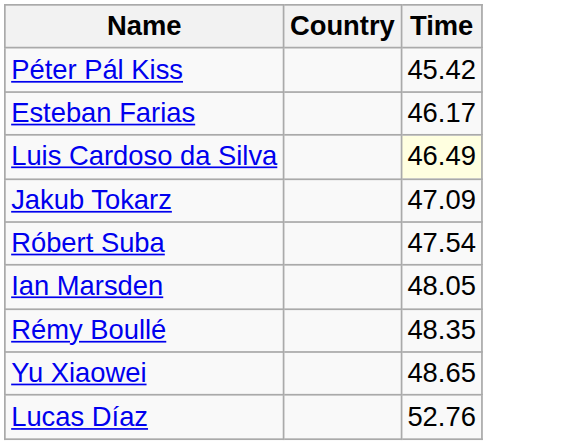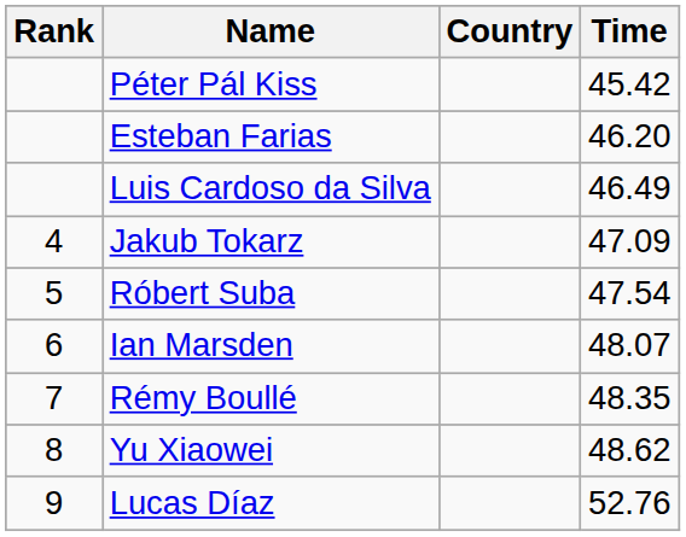 <table class="wikitable" style="text-align:center">
 <tr>
+<th>Rank</th>
 <th>Name</th>
 <th>Country</th>
 <th>Time</th>
 </tr>
 <tr>
+<td></td>
 <td align="left"><a href='#'>Péter Pál Kiss</a></td>
 <td align="left"></td>
 <td>45.42</td>
 </tr>
 <tr>
+<td></td>
 <td align="left"><a href='#'>Esteban Farias</a></td>
 <td align="left"></td>
-<td>46.17</td>
+<td>46.20</td>
 </tr>
 <tr>
+<td></td>
 <td align="left"><a href='#'>Luis Cardoso da Silva</a></td>
 <td align="left"></td>
-<td style="background: lightyellow;">46.49</td>
+<td>46.49</td>
 </tr>
 <tr>
+<td>4</td>
 <td align="left"><a href='#'>Jakub Tokarz</a></td>
 <td align="left"></td>
 <td>47.09</td>
 </tr>
 <tr>
+<td>5</td>
 <td align="left"><a href='#'>Róbert Suba</a></td>
 <td align="left"></td>
 <td>47.54</td>
 </tr>
 <tr>
+<td>6</td>
 <td align="left"><a href='#'>Ian Marsden</a></td>
 <td align="left"></td>
-<td>48.05</td>
+<td>48.07</td>
 </tr>
 <tr>
+<td>7</td>
 <td align="left"><a href='#'>Rémy Boullé</a></td>
 <td align="left"></td>
 <td>48.35</td>
 </tr>
 <tr>
+<td>8</td>
 <td align="left"><a href='#'>Yu Xiaowei</a></td>
 <td align="left"></td>
-<td>48.65</td>
+<td>48.62</td>
 </tr>
 <tr>
+<td>9</td>
 <td align="left"><a href='#'>Lucas Díaz</a></td>
 <td align="left"></td>
 <td>52.76</td>
 </tr>
 </table>
